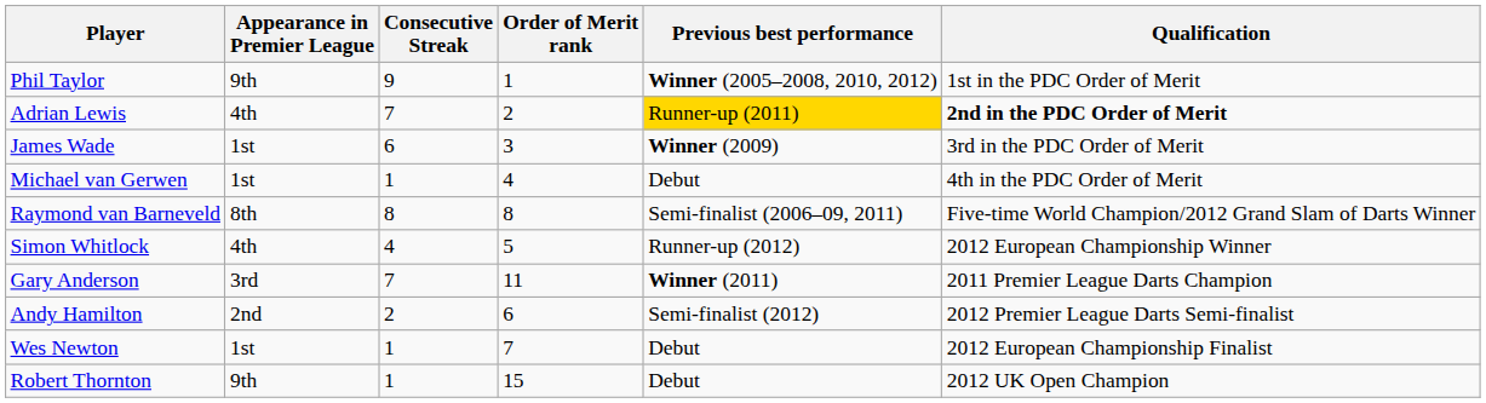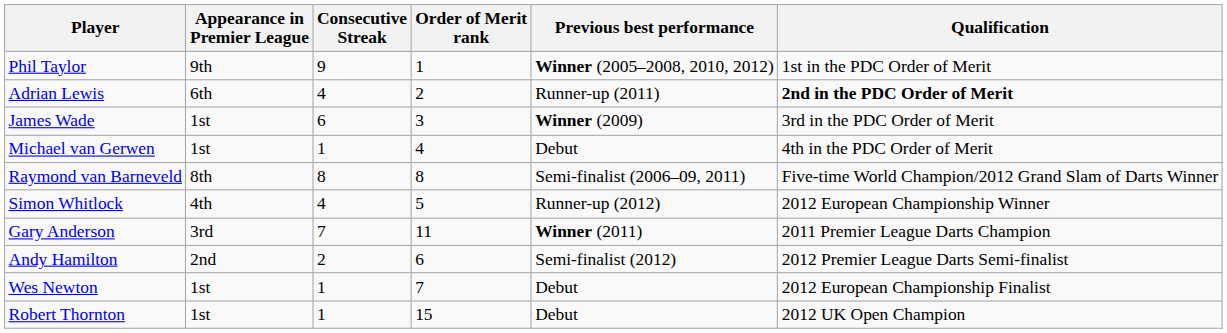 <table class="wikitable sortable" style="text-align: left;">
 <tr>
 <th>Player</th>
 <th>Appearance in<br>Premier League</th>
 <th>Consecutive<br>Streak</th>
 <th>Order of Merit<br> rank</th>
 <th>Previous best performance</th>
 <th>Qualification</th>
 </tr>
 <tr>
 <td> <a href='#'>Phil Taylor</a></td>
 <td>9th</td>
 <td>9</td>
 <td>1</td>
 <td><strong>Winner</strong> (2005–2008, 2010, 2012)</td>
 <td>1st in the PDC Order of Merit</td>
 </tr>
 <tr>
 <td> <a href='#'>Adrian Lewis</a></td>
-<td>4th</td>
-<td>7</td>
+<td>6th</td>
+<td>4</td>
 <td>2</td>
-<td style="background: gold;">Runner-up (2011)</td>
+<td>Runner-up (2011)</td>
 <td><strong>2nd in the PDC Order of Merit</strong></td>
 </tr>
 <tr>
 <td> <a href='#'>James Wade</a></td>
 <td>1st</td>
 <td>6</td>
 <td>3</td>
 <td><strong>Winner</strong> (2009)</td>
 <td>3rd in the PDC Order of Merit</td>
 </tr>
 <tr>
 <td> <a href='#'>Michael van Gerwen</a></td>
 <td>1st</td>
 <td>1</td>
 <td>4</td>
 <td>Debut</td>
 <td>4th in the PDC Order of Merit</td>
 </tr>
 <tr>
 <td> <a href='#'>Raymond van Barneveld</a></td>
 <td>8th</td>
 <td>8</td>
 <td>8</td>
 <td>Semi-finalist (2006–09, 2011)</td>
 <td>Five-time World Champion/2012 Grand Slam of Darts Winner</td>
 </tr>
 <tr>
 <td> <a href='#'>Simon Whitlock</a></td>
 <td>4th</td>
 <td>4</td>
 <td>5</td>
 <td>Runner-up (2012)</td>
 <td>2012 European Championship Winner</td>
 </tr>
 <tr>
 <td> <a href='#'>Gary Anderson</a></td>
 <td>3rd</td>
 <td>7</td>
 <td>11</td>
 <td><strong>Winner</strong> (2011)</td>
 <td>2011 Premier League Darts Champion</td>
 </tr>
 <tr>
 <td> <a href='#'>Andy Hamilton</a></td>
 <td>2nd</td>
 <td>2</td>
 <td>6</td>
 <td>Semi-finalist (2012)</td>
 <td>2012 Premier League Darts Semi-finalist</td>
 </tr>
 <tr>
 <td> <a href='#'>Wes Newton</a></td>
 <td>1st</td>
 <td>1</td>
 <td>7</td>
 <td>Debut</td>
 <td>2012 European Championship Finalist</td>
 </tr>
 <tr>
 <td> <a href='#'>Robert Thornton</a></td>
-<td>9th</td>
+<td>1st</td>
 <td>1</td>
 <td>15</td>
 <td>Debut</td>
 <td>2012 UK Open Champion</td>
 </tr>
 </table>
